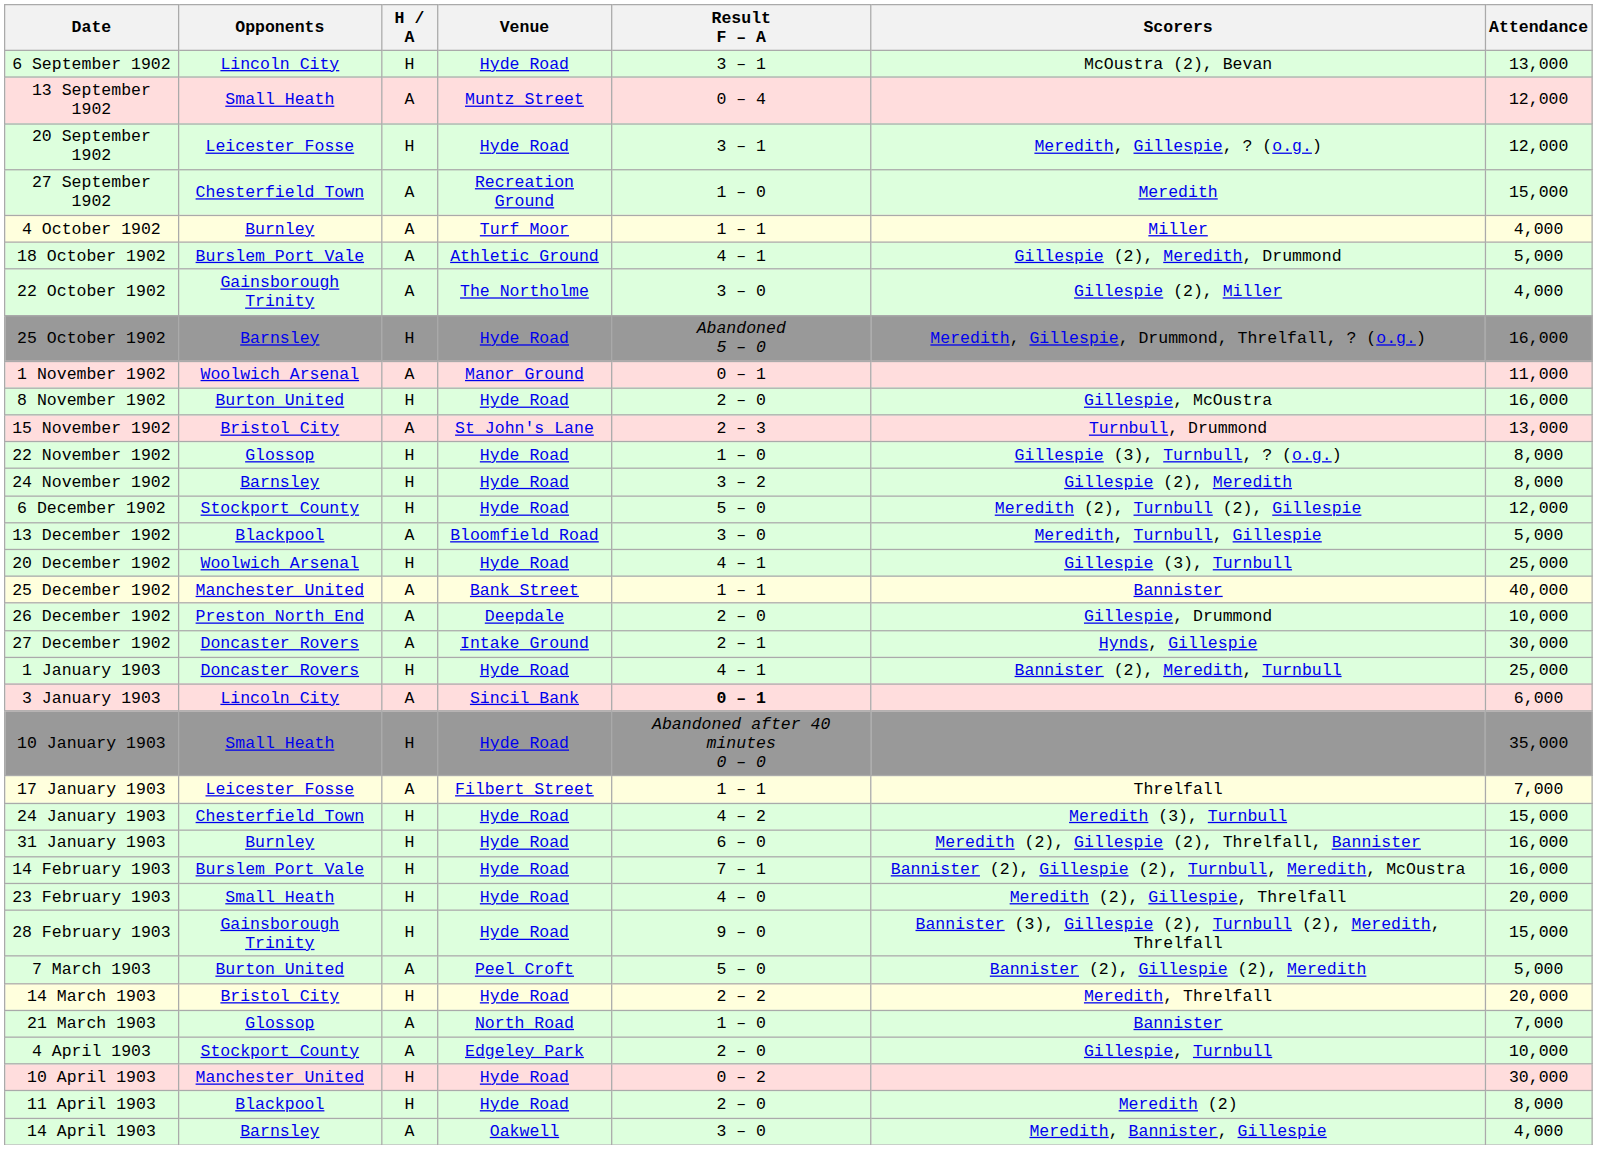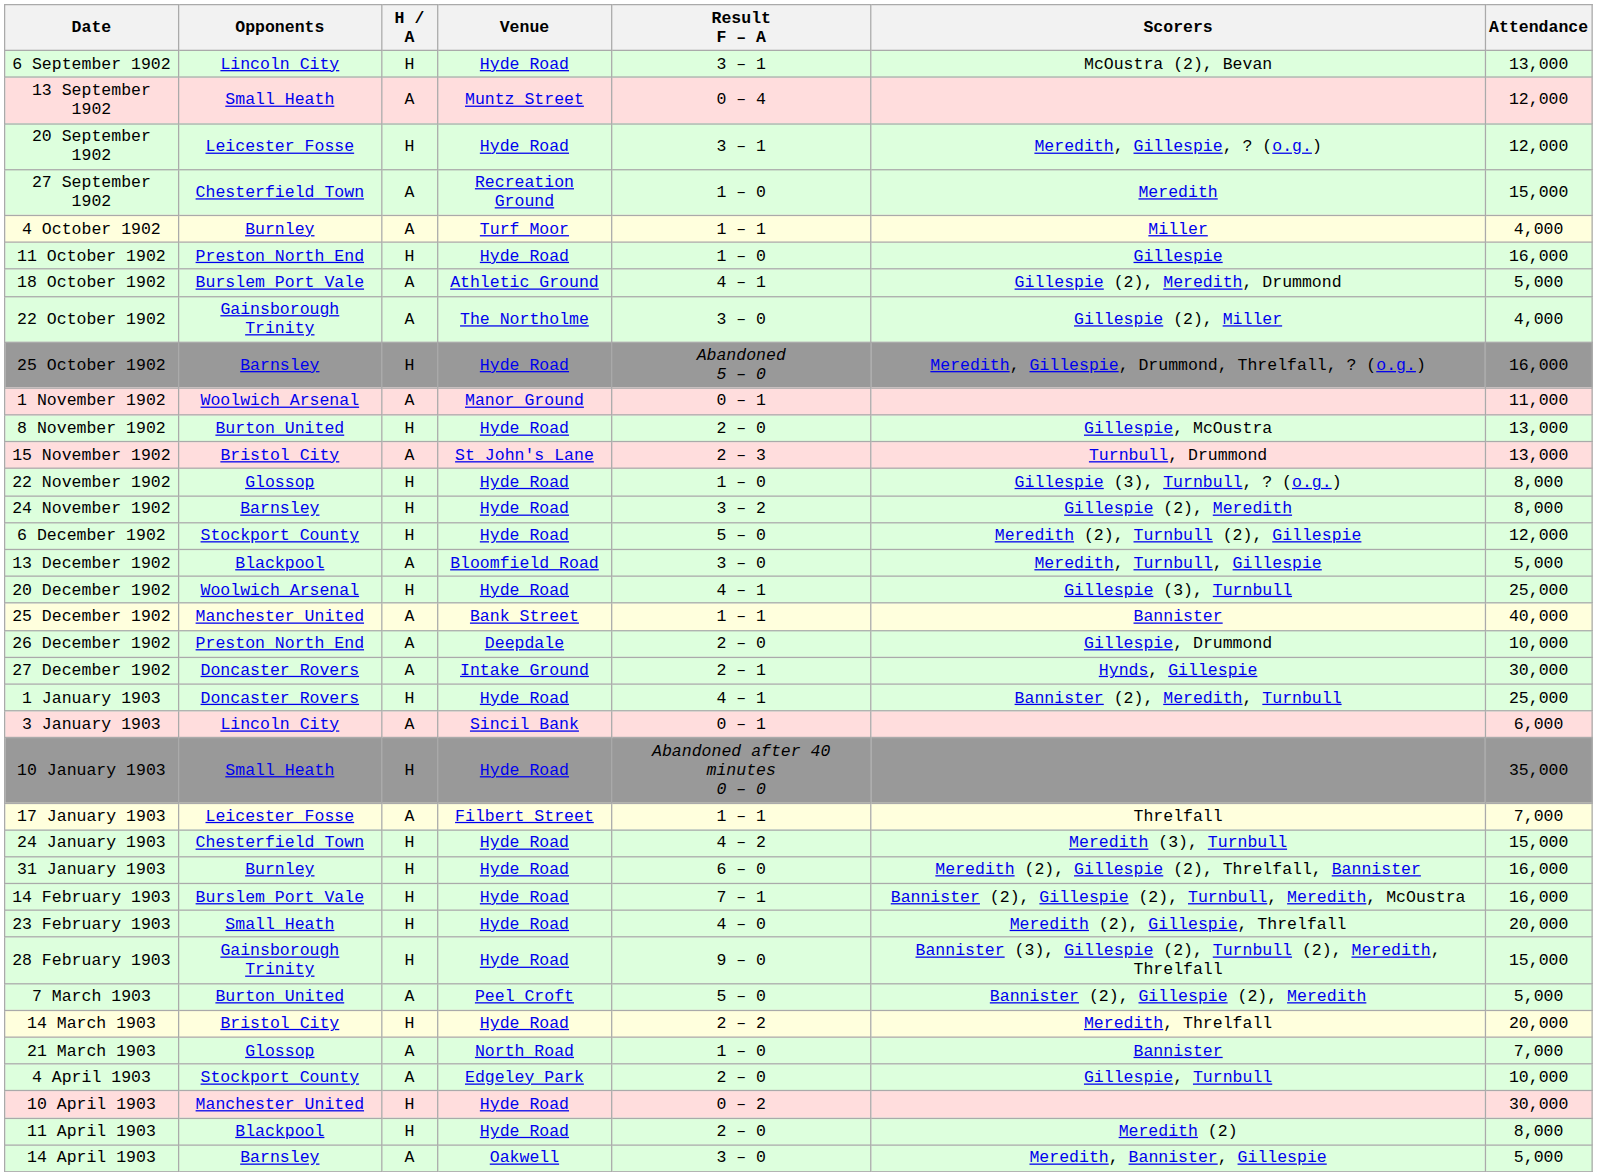 <table class="wikitable" style="text-align:center">
 <tr>
 <th>Date</th>
 <th>Opponents</th>
 <th>H / A</th>
 <th>Venue</th>
 <th>Result<br>F – A</th>
 <th>Scorers</th>
 <th>Attendance</th>
 </tr>
 <tr bgcolor="#ddffdd">
 <td>6 September 1902</td>
 <td><a href='#'>Lincoln City</a></td>
 <td>H</td>
 <td><a href='#'>Hyde Road</a></td>
 <td>3 – 1</td>
 <td>McOustra (2), Bevan</td>
 <td>13,000</td>
 </tr>
 <tr bgcolor="#ffdddd">
 <td>13 September 1902</td>
 <td><a href='#'>Small Heath</a></td>
 <td>A</td>
 <td><a href='#'>Muntz Street</a></td>
 <td>0 – 4</td>
 <td></td>
 <td>12,000</td>
 </tr>
 <tr bgcolor="#ddffdd">
 <td>20 September 1902</td>
 <td><a href='#'>Leicester Fosse</a></td>
 <td>H</td>
 <td><a href='#'>Hyde Road</a></td>
 <td>3 – 1</td>
 <td><a href='#'>Meredith</a>, <a href='#'>Gillespie</a>, ? (<a href='#'>o.g.</a>)</td>
 <td>12,000</td>
 </tr>
 <tr bgcolor="#ddffdd">
 <td>27 September 1902</td>
 <td><a href='#'>Chesterfield Town</a></td>
 <td>A</td>
 <td><a href='#'>Recreation Ground</a></td>
 <td>1 – 0</td>
 <td><a href='#'>Meredith</a></td>
 <td>15,000</td>
 </tr>
 <tr bgcolor="#ffffdd">
 <td>4 October 1902</td>
 <td><a href='#'>Burnley</a></td>
 <td>A</td>
 <td><a href='#'>Turf Moor</a></td>
 <td>1 – 1</td>
 <td><a href='#'>Miller</a></td>
 <td>4,000</td>
 </tr>
 <tr bgcolor="#ddffdd">
+<td>11 October 1902</td>
+<td><a href='#'>Preston North End</a></td>
+<td>H</td>
+<td><a href='#'>Hyde Road</a></td>
+<td>1 – 0</td>
+<td><a href='#'>Gillespie</a></td>
+<td>16,000</td>
+</tr>
+<tr bgcolor="#ddffdd">
 <td>18 October 1902</td>
 <td><a href='#'>Burslem Port Vale</a></td>
 <td>A</td>
 <td><a href='#'>Athletic Ground</a></td>
 <td>4 – 1</td>
 <td><a href='#'>Gillespie</a> (2), <a href='#'>Meredith</a>, Drummond</td>
 <td>5,000</td>
 </tr>
 <tr bgcolor="#ddffdd">
 <td>22 October 1902</td>
 <td><a href='#'>Gainsborough Trinity</a></td>
 <td>A</td>
 <td><a href='#'>The Northolme</a></td>
 <td>3 – 0</td>
 <td><a href='#'>Gillespie</a> (2), <a href='#'>Miller</a></td>
 <td>4,000</td>
 </tr>
 <tr bgcolor="#999999">
 <td>25 October 1902</td>
 <td><a href='#'>Barnsley</a></td>
 <td>H</td>
 <td><a href='#'>Hyde Road</a></td>
 <td><em>Abandoned</em><br><em>5 – 0</em></td>
 <td><a href='#'>Meredith</a>, <a href='#'>Gillespie</a>, Drummond, Threlfall, ? (<a href='#'>o.g.</a>)</td>
 <td>16,000</td>
 </tr>
 <tr bgcolor="#ffdddd">
 <td>1 November 1902</td>
 <td><a href='#'>Woolwich Arsenal</a></td>
 <td>A</td>
 <td><a href='#'>Manor Ground</a></td>
 <td>0 – 1</td>
 <td></td>
 <td>11,000</td>
 </tr>
 <tr bgcolor="#ddffdd">
 <td>8 November 1902</td>
 <td><a href='#'>Burton United</a></td>
 <td>H</td>
 <td><a href='#'>Hyde Road</a></td>
 <td>2 – 0</td>
 <td><a href='#'>Gillespie</a>, McOustra</td>
-<td>16,000</td>
+<td>13,000</td>
 </tr>
 <tr bgcolor="#ffdddd">
 <td>15 November 1902</td>
 <td><a href='#'>Bristol City</a></td>
 <td>A</td>
 <td><a href='#'>St John's Lane</a></td>
 <td>2 – 3</td>
 <td><a href='#'>Turnbull</a>, Drummond</td>
 <td>13,000</td>
 </tr>
 <tr bgcolor="#ddffdd">
 <td>22 November 1902</td>
 <td><a href='#'>Glossop</a></td>
 <td>H</td>
 <td><a href='#'>Hyde Road</a></td>
 <td>1 – 0</td>
 <td><a href='#'>Gillespie</a> (3), <a href='#'>Turnbull</a>, ? (<a href='#'>o.g.</a>)</td>
 <td>8,000</td>
 </tr>
 <tr bgcolor="#ddffdd">
 <td>24 November 1902</td>
 <td><a href='#'>Barnsley</a></td>
 <td>H</td>
 <td><a href='#'>Hyde Road</a></td>
 <td>3 – 2</td>
 <td><a href='#'>Gillespie</a> (2), <a href='#'>Meredith</a></td>
 <td>8,000</td>
 </tr>
 <tr bgcolor="#ddffdd">
 <td>6 December 1902</td>
 <td><a href='#'>Stockport County</a></td>
 <td>H</td>
 <td><a href='#'>Hyde Road</a></td>
 <td>5 – 0</td>
 <td><a href='#'>Meredith</a> (2), <a href='#'>Turnbull</a> (2), <a href='#'>Gillespie</a></td>
 <td>12,000</td>
 </tr>
 <tr bgcolor="#ddffdd">
 <td>13 December 1902</td>
 <td><a href='#'>Blackpool</a></td>
 <td>A</td>
 <td><a href='#'>Bloomfield Road</a></td>
 <td>3 – 0</td>
 <td><a href='#'>Meredith</a>, <a href='#'>Turnbull</a>, <a href='#'>Gillespie</a></td>
 <td>5,000</td>
 </tr>
 <tr bgcolor="#ddffdd">
 <td>20 December 1902</td>
 <td><a href='#'>Woolwich Arsenal</a></td>
 <td>H</td>
 <td><a href='#'>Hyde Road</a></td>
 <td>4 – 1</td>
 <td><a href='#'>Gillespie</a> (3), <a href='#'>Turnbull</a></td>
 <td>25,000</td>
 </tr>
 <tr bgcolor="#ffffdd">
 <td>25 December 1902</td>
 <td><a href='#'>Manchester United</a></td>
 <td>A</td>
 <td><a href='#'>Bank Street</a></td>
 <td>1 – 1</td>
 <td><a href='#'>Bannister</a></td>
 <td>40,000</td>
 </tr>
 <tr bgcolor="#ddffdd">
 <td>26 December 1902</td>
 <td><a href='#'>Preston North End</a></td>
 <td>A</td>
 <td><a href='#'>Deepdale</a></td>
 <td>2 – 0</td>
 <td><a href='#'>Gillespie</a>, Drummond</td>
 <td>10,000</td>
 </tr>
 <tr bgcolor="#ddffdd">
 <td>27 December 1902</td>
 <td><a href='#'>Doncaster Rovers</a></td>
 <td>A</td>
 <td><a href='#'>Intake Ground</a></td>
 <td>2 – 1</td>
 <td><a href='#'>Hynds</a>, <a href='#'>Gillespie</a></td>
 <td>30,000</td>
 </tr>
 <tr bgcolor="#ddffdd">
 <td>1 January 1903</td>
 <td><a href='#'>Doncaster Rovers</a></td>
 <td>H</td>
 <td><a href='#'>Hyde Road</a></td>
 <td>4 – 1</td>
 <td><a href='#'>Bannister</a> (2), <a href='#'>Meredith</a>, <a href='#'>Turnbull</a></td>
 <td>25,000</td>
 </tr>
 <tr bgcolor="#ffdddd">
 <td>3 January 1903</td>
 <td><a href='#'>Lincoln City</a></td>
 <td>A</td>
 <td><a href='#'>Sincil Bank</a></td>
-<td><strong>0 – 1</strong></td>
+<td>0 – 1</td>
 <td></td>
 <td>6,000</td>
 </tr>
 <tr bgcolor="#999999">
 <td>10 January 1903</td>
 <td><a href='#'>Small Heath</a></td>
 <td>H</td>
 <td><a href='#'>Hyde Road</a></td>
 <td><em>Abandoned after 40 minutes</em><br><em>0 – 0</em></td>
 <td></td>
 <td>35,000</td>
 </tr>
 <tr bgcolor="#ffffdd">
 <td>17 January 1903</td>
 <td><a href='#'>Leicester Fosse</a></td>
 <td>A</td>
 <td><a href='#'>Filbert Street</a></td>
 <td>1 – 1</td>
 <td>Threlfall</td>
 <td>7,000</td>
 </tr>
 <tr bgcolor="#ddffdd">
 <td>24 January 1903</td>
 <td><a href='#'>Chesterfield Town</a></td>
 <td>H</td>
 <td><a href='#'>Hyde Road</a></td>
 <td>4 – 2</td>
 <td><a href='#'>Meredith</a> (3), <a href='#'>Turnbull</a></td>
 <td>15,000</td>
 </tr>
 <tr bgcolor="#ddffdd">
 <td>31 January 1903</td>
 <td><a href='#'>Burnley</a></td>
 <td>H</td>
 <td><a href='#'>Hyde Road</a></td>
 <td>6 – 0</td>
 <td><a href='#'>Meredith</a> (2), <a href='#'>Gillespie</a> (2), Threlfall, <a href='#'>Bannister</a></td>
 <td>16,000</td>
 </tr>
 <tr bgcolor="#ddffdd">
 <td>14 February 1903</td>
 <td><a href='#'>Burslem Port Vale</a></td>
 <td>H</td>
 <td><a href='#'>Hyde Road</a></td>
 <td>7 – 1</td>
 <td><a href='#'>Bannister</a> (2), <a href='#'>Gillespie</a> (2), <a href='#'>Turnbull</a>, <a href='#'>Meredith</a>, McOustra</td>
 <td>16,000</td>
 </tr>
 <tr bgcolor="#ddffdd">
 <td>23 February 1903</td>
 <td><a href='#'>Small Heath</a></td>
 <td>H</td>
 <td><a href='#'>Hyde Road</a></td>
 <td>4 – 0</td>
 <td><a href='#'>Meredith</a> (2), <a href='#'>Gillespie</a>, Threlfall</td>
 <td>20,000</td>
 </tr>
 <tr bgcolor="#ddffdd">
 <td>28 February 1903</td>
 <td><a href='#'>Gainsborough Trinity</a></td>
 <td>H</td>
 <td><a href='#'>Hyde Road</a></td>
 <td>9 – 0</td>
 <td><a href='#'>Bannister</a> (3), <a href='#'>Gillespie</a> (2), <a href='#'>Turnbull</a> (2), <a href='#'>Meredith</a>, Threlfall</td>
 <td>15,000</td>
 </tr>
 <tr bgcolor="#ddffdd">
 <td>7 March 1903</td>
 <td><a href='#'>Burton United</a></td>
 <td>A</td>
 <td><a href='#'>Peel Croft</a></td>
 <td>5 – 0</td>
 <td><a href='#'>Bannister</a> (2), <a href='#'>Gillespie</a> (2), <a href='#'>Meredith</a></td>
 <td>5,000</td>
 </tr>
 <tr bgcolor="#ffffdd">
 <td>14 March 1903</td>
 <td><a href='#'>Bristol City</a></td>
 <td>H</td>
 <td><a href='#'>Hyde Road</a></td>
 <td>2 – 2</td>
 <td><a href='#'>Meredith</a>, Threlfall</td>
 <td>20,000</td>
 </tr>
 <tr bgcolor="#ddffdd">
 <td>21 March 1903</td>
 <td><a href='#'>Glossop</a></td>
 <td>A</td>
 <td><a href='#'>North Road</a></td>
 <td>1 – 0</td>
 <td><a href='#'>Bannister</a></td>
 <td>7,000</td>
 </tr>
 <tr bgcolor="#ddffdd">
 <td>4 April 1903</td>
 <td><a href='#'>Stockport County</a></td>
 <td>A</td>
 <td><a href='#'>Edgeley Park</a></td>
 <td>2 – 0</td>
 <td><a href='#'>Gillespie</a>, <a href='#'>Turnbull</a></td>
 <td>10,000</td>
 </tr>
 <tr bgcolor="#ffdddd">
 <td>10 April 1903</td>
 <td><a href='#'>Manchester United</a></td>
 <td>H</td>
 <td><a href='#'>Hyde Road</a></td>
 <td>0 – 2</td>
 <td></td>
 <td>30,000</td>
 </tr>
 <tr bgcolor="#ddffdd">
 <td>11 April 1903</td>
 <td><a href='#'>Blackpool</a></td>
 <td>H</td>
 <td><a href='#'>Hyde Road</a></td>
 <td>2 – 0</td>
 <td><a href='#'>Meredith</a> (2)</td>
 <td>8,000</td>
 </tr>
 <tr bgcolor="#ddffdd">
 <td>14 April 1903</td>
 <td><a href='#'>Barnsley</a></td>
 <td>A</td>
 <td><a href='#'>Oakwell</a></td>
 <td>3 – 0</td>
 <td><a href='#'>Meredith</a>, <a href='#'>Bannister</a>, <a href='#'>Gillespie</a></td>
-<td>4,000</td>
+<td>5,000</td>
 </tr>
 </table>
